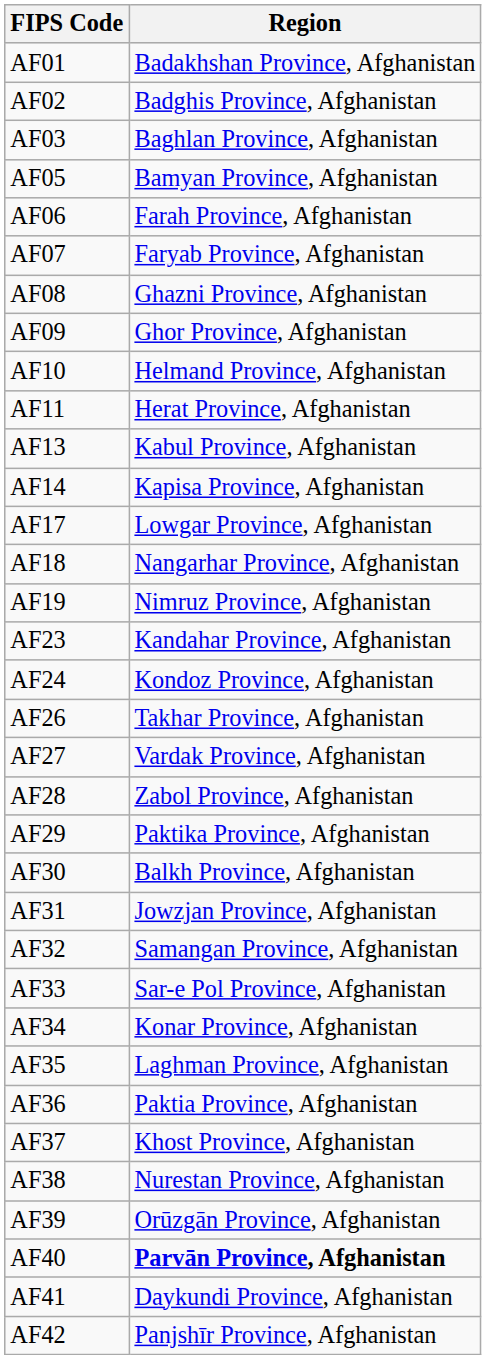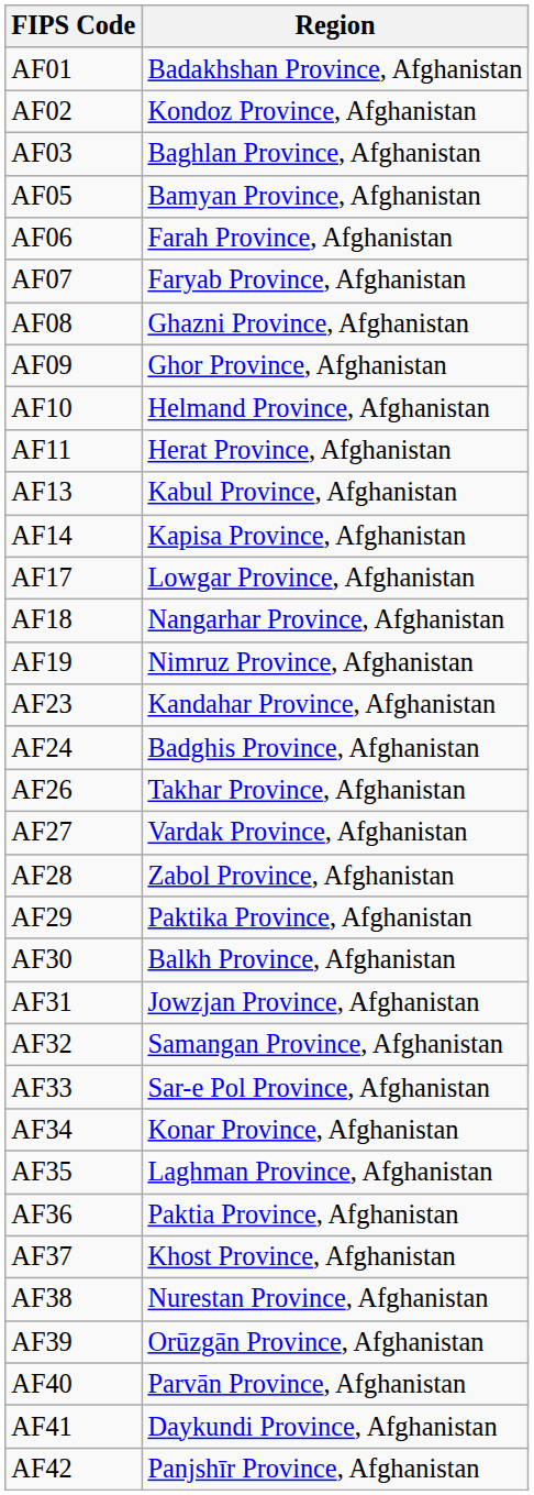 <table class="wikitable">
 <tr>
 <th>FIPS Code</th>
 <th>Region</th>
 </tr>
 <tr>
 <td>AF01</td>
 <td><a href='#'>Badakhshan Province</a>, Afghanistan</td>
 </tr>
 <tr>
 <td>AF02</td>
-<td><a href='#'>Badghis Province</a>, Afghanistan</td>
+<td><a href='#'>Kondoz Province</a>, Afghanistan</td>
 </tr>
 <tr>
 <td>AF03</td>
 <td><a href='#'>Baghlan Province</a>, Afghanistan</td>
 </tr>
 <tr>
 <td>AF05</td>
 <td><a href='#'>Bamyan Province</a>, Afghanistan</td>
 </tr>
 <tr>
 <td>AF06</td>
 <td><a href='#'>Farah Province</a>, Afghanistan</td>
 </tr>
 <tr>
 <td>AF07</td>
 <td><a href='#'>Faryab Province</a>, Afghanistan</td>
 </tr>
 <tr>
 <td>AF08</td>
 <td><a href='#'>Ghazni Province</a>, Afghanistan</td>
 </tr>
 <tr>
 <td>AF09</td>
 <td><a href='#'>Ghor Province</a>, Afghanistan</td>
 </tr>
 <tr>
 <td>AF10</td>
 <td><a href='#'>Helmand Province</a>, Afghanistan</td>
 </tr>
 <tr>
 <td>AF11</td>
 <td><a href='#'>Herat Province</a>, Afghanistan</td>
 </tr>
 <tr>
 <td>AF13</td>
 <td><a href='#'>Kabul Province</a>, Afghanistan</td>
 </tr>
 <tr>
 <td>AF14</td>
 <td><a href='#'>Kapisa Province</a>, Afghanistan</td>
 </tr>
 <tr>
 <td>AF17</td>
 <td><a href='#'>Lowgar Province</a>, Afghanistan</td>
 </tr>
 <tr>
 <td>AF18</td>
 <td><a href='#'>Nangarhar Province</a>, Afghanistan</td>
 </tr>
 <tr>
 <td>AF19</td>
 <td><a href='#'>Nimruz Province</a>, Afghanistan</td>
 </tr>
 <tr>
 <td>AF23</td>
 <td><a href='#'>Kandahar Province</a>, Afghanistan</td>
 </tr>
 <tr>
 <td>AF24</td>
-<td><a href='#'>Kondoz Province</a>, Afghanistan</td>
+<td><a href='#'>Badghis Province</a>, Afghanistan</td>
 </tr>
 <tr>
 <td>AF26</td>
 <td><a href='#'>Takhar Province</a>, Afghanistan</td>
 </tr>
 <tr>
 <td>AF27</td>
 <td><a href='#'>Vardak Province</a>, Afghanistan</td>
 </tr>
 <tr>
 <td>AF28</td>
 <td><a href='#'>Zabol Province</a>, Afghanistan</td>
 </tr>
 <tr>
 <td>AF29</td>
 <td><a href='#'>Paktika Province</a>, Afghanistan</td>
 </tr>
 <tr>
 <td>AF30</td>
 <td><a href='#'>Balkh Province</a>, Afghanistan</td>
 </tr>
 <tr>
 <td>AF31</td>
 <td><a href='#'>Jowzjan Province</a>, Afghanistan</td>
 </tr>
 <tr>
 <td>AF32</td>
 <td><a href='#'>Samangan Province</a>, Afghanistan</td>
 </tr>
 <tr>
 <td>AF33</td>
 <td><a href='#'>Sar-e Pol Province</a>, Afghanistan</td>
 </tr>
 <tr>
 <td>AF34</td>
 <td><a href='#'>Konar Province</a>, Afghanistan</td>
 </tr>
 <tr>
 <td>AF35</td>
 <td><a href='#'>Laghman Province</a>, Afghanistan</td>
 </tr>
 <tr>
 <td>AF36</td>
 <td><a href='#'>Paktia Province</a>, Afghanistan</td>
 </tr>
 <tr>
 <td>AF37</td>
 <td><a href='#'>Khost Province</a>, Afghanistan</td>
 </tr>
 <tr>
 <td>AF38</td>
 <td><a href='#'>Nurestan Province</a>, Afghanistan</td>
 </tr>
 <tr>
 <td>AF39</td>
 <td><a href='#'>Orūzgān Province</a>, Afghanistan</td>
 </tr>
 <tr>
 <td>AF40</td>
-<td><strong><a href='#'>Parvān Province</a>, Afghanistan</strong></td>
+<td><a href='#'>Parvān Province</a>, Afghanistan</td>
 </tr>
 <tr>
 <td>AF41</td>
 <td><a href='#'>Daykundi Province</a>, Afghanistan</td>
 </tr>
 <tr>
 <td>AF42</td>
 <td><a href='#'>Panjshīr Province</a>, Afghanistan</td>
 </tr>
 </table>
